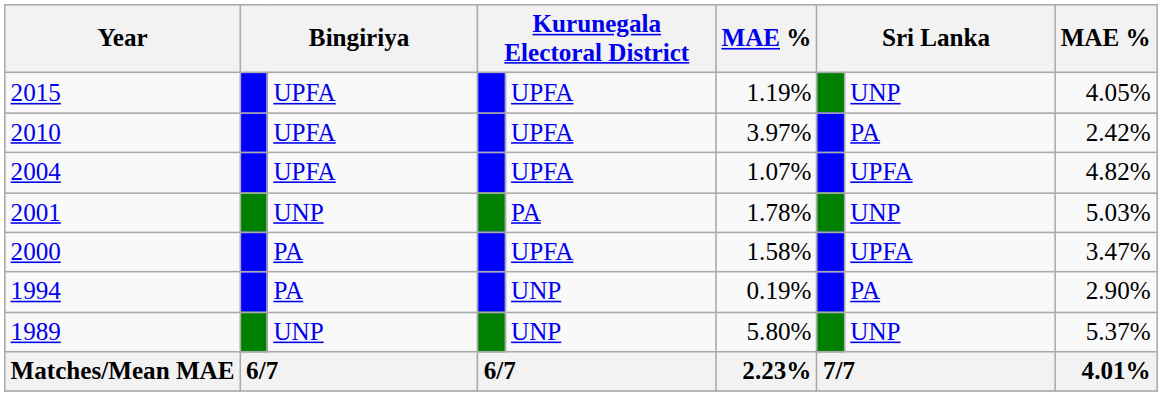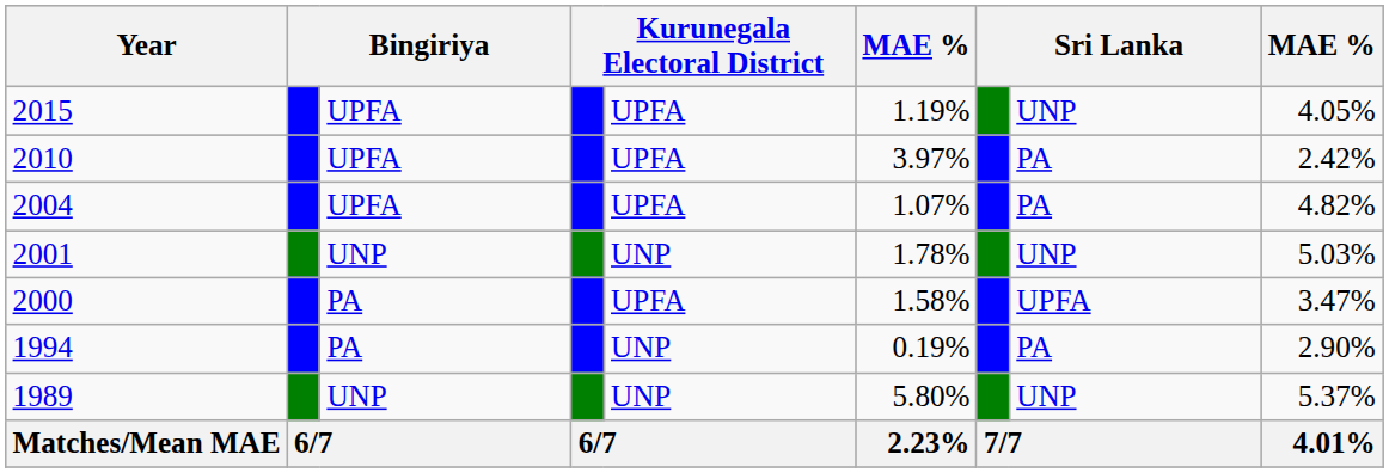 <table class="wikitable">
 <tr>
 <th>Year</th>
 <th colspan="2" width="144px">Bingiriya</th>
 <th colspan="2" width="144px"><a href='#'>Kurunegala Electoral District</a></th>
 <th><a href='#'>MAE</a> %</th>
 <th colspan="2" width="144px">Sri Lanka</th>
 <th>MAE %</th>
 </tr>
 <tr>
 <td><a href='#'>2015</a></td>
 <td style="background-color:blue;" width="10px"></td>
 <td style="text-align:left;"><a href='#'>UPFA</a></td>
 <td style="background-color:blue;" width="10px"></td>
 <td style="text-align:left;"><a href='#'>UPFA</a></td>
 <td style="text-align:right;">1.19%</td>
 <td style="background-color:green;" width="10px"></td>
 <td style="text-align:left;"><a href='#'>UNP</a></td>
 <td style="text-align:right;">4.05%</td>
 </tr>
 <tr>
 <td><a href='#'>2010</a></td>
 <td style="background-color:blue;" width="10px"></td>
 <td style="text-align:left;"><a href='#'>UPFA</a></td>
 <td style="background-color:blue;" width="10px"></td>
 <td style="text-align:left;"><a href='#'>UPFA</a></td>
 <td style="text-align:right;">3.97%</td>
 <td style="background-color:blue;" width="10px"></td>
 <td style="text-align:left;"><a href='#'>PA</a></td>
 <td style="text-align:right;">2.42%</td>
 </tr>
 <tr>
 <td><a href='#'>2004</a></td>
 <td style="background-color:blue;" width="10px"></td>
 <td style="text-align:left;"><a href='#'>UPFA</a></td>
 <td style="background-color:blue;" width="10px"></td>
 <td style="text-align:left;"><a href='#'>UPFA</a></td>
 <td style="text-align:right;">1.07%</td>
 <td style="background-color:blue;" width="10px"></td>
-<td style="text-align:left;"><a href='#'>UPFA</a></td>
+<td style="text-align:left;"><a href='#'>PA</a></td>
 <td style="text-align:right;">4.82%</td>
 </tr>
 <tr>
 <td><a href='#'>2001</a></td>
 <td style="background-color:green;" width="10px"></td>
 <td style="text-align:left;"><a href='#'>UNP</a></td>
 <td style="background-color:green;" width="10px"></td>
-<td style="text-align:left;"><a href='#'>PA</a></td>
+<td style="text-align:left;"><a href='#'>UNP</a></td>
 <td style="text-align:right;">1.78%</td>
 <td style="background-color:green;" width="10px"></td>
 <td style="text-align:left;"><a href='#'>UNP</a></td>
 <td style="text-align:right;">5.03%</td>
 </tr>
 <tr>
 <td><a href='#'>2000</a></td>
 <td style="background-color:blue;" width="10px"></td>
 <td style="text-align:left;"><a href='#'>PA</a></td>
 <td style="background-color:blue;" width="10px"></td>
 <td style="text-align:left;"><a href='#'>UPFA</a></td>
 <td style="text-align:right;">1.58%</td>
 <td style="background-color:blue;" width="10px"></td>
 <td style="text-align:left;"><a href='#'>UPFA</a></td>
 <td style="text-align:right;">3.47%</td>
 </tr>
 <tr>
 <td><a href='#'>1994</a></td>
 <td style="background-color:blue;" width="10px"></td>
 <td style="text-align:left;"><a href='#'>PA</a></td>
 <td style="background-color:blue;" width="10px"></td>
 <td style="text-align:left;"><a href='#'>UNP</a></td>
 <td style="text-align:right;">0.19%</td>
 <td style="background-color:blue;" width="10px"></td>
 <td style="text-align:left;"><a href='#'>PA</a></td>
 <td style="text-align:right;">2.90%</td>
 </tr>
 <tr>
 <td><a href='#'>1989</a></td>
 <td style="background-color:green;" width="10px"></td>
 <td style="text-align:left;"><a href='#'>UNP</a></td>
 <td style="background-color:green;" width="10px"></td>
 <td style="text-align:left;"><a href='#'>UNP</a></td>
 <td style="text-align:right;">5.80%</td>
 <td style="background-color:green;" width="10px"></td>
 <td style="text-align:left;"><a href='#'>UNP</a></td>
 <td style="text-align:right;">5.37%</td>
 </tr>
 <tr>
 <th>Matches/Mean MAE</th>
 <th style="text-align:left;"colspan="2" width="144px">6/7</th>
 <th style="text-align:left;"colspan="2" width="144px">6/7</th>
 <th style="text-align:right;">2.23%</th>
 <th style="text-align:left;"colspan="2" width="144px">7/7</th>
 <th style="text-align:right;">4.01%</th>
 </tr>
 </table>
